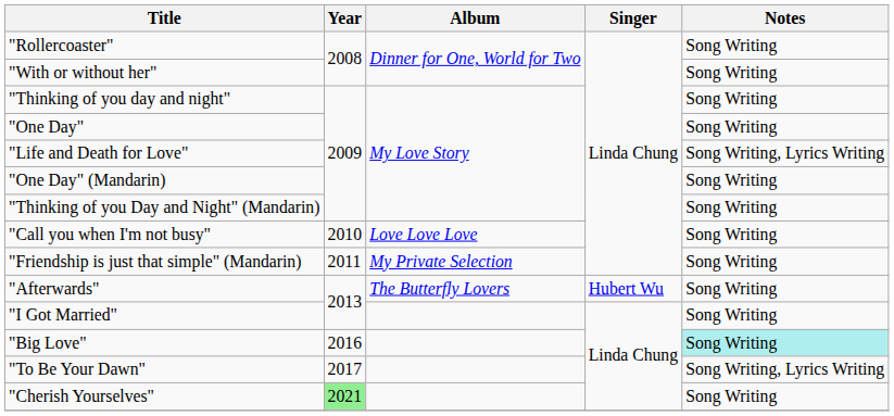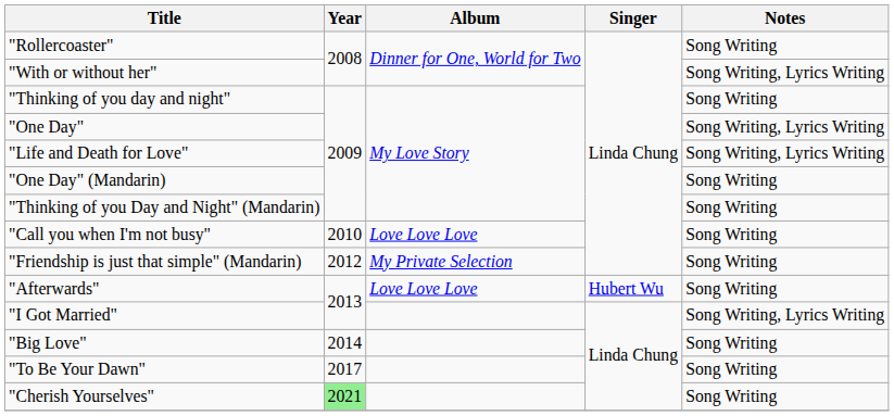 <table class="wikitable">
 <tr>
 <th scope="col">Title</th>
 <th scope="col">Year</th>
 <th scope="col">Album</th>
 <th scope="col">Singer</th>
 <th scope="col">Notes</th>
 </tr>
 <tr>
 <td>"Rollercoaster"</td>
 <td rowspan="2">2008</td>
 <td rowspan="2"><em><a href='#'>Dinner for One, World for Two</a></em></td>
 <td rowspan="9">Linda Chung</td>
 <td>Song Writing</td>
 </tr>
 <tr>
 <td>"With or without her"</td>
-<td>Song Writing</td>
+<td>Song Writing, Lyrics Writing</td>
 </tr>
 <tr>
 <td>"Thinking of you day and night"</td>
 <td rowspan="5">2009</td>
 <td rowspan="5"><a href='#'><em>My Love Story</em></a></td>
 <td>Song Writing</td>
 </tr>
 <tr>
 <td>"One Day"</td>
-<td>Song Writing</td>
+<td>Song Writing, Lyrics Writing</td>
 </tr>
 <tr>
 <td>"Life and Death for Love"</td>
 <td>Song Writing, Lyrics Writing</td>
 </tr>
 <tr>
 <td>"One Day" (Mandarin)</td>
 <td>Song Writing</td>
 </tr>
 <tr>
 <td>"Thinking of you Day and Night" (Mandarin)</td>
 <td>Song Writing</td>
 </tr>
 <tr>
 <td>"Call you when I'm not busy"</td>
 <td>2010</td>
 <td><a href='#'><em>Love Love Love</em></a></td>
 <td>Song Writing</td>
 </tr>
 <tr>
 <td>"Friendship is just that simple" (Mandarin)</td>
-<td>2011</td>
+<td>2012</td>
 <td><em><a href='#'>My Private Selection</a></em></td>
 <td>Song Writing</td>
 </tr>
 <tr>
 <td>"Afterwards"</td>
 <td rowspan="2">2013</td>
-<td><a href='#'><em>The Butterfly Lovers</em></a></td>
+<td><a href='#'><em>Love Love Love</em></a></td>
 <td><a href='#'>Hubert Wu</a></td>
 <td>Song Writing</td>
 </tr>
 <tr>
 <td>"I Got Married"</td>
 <td></td>
 <td rowspan="4">Linda Chung</td>
-<td>Song Writing</td>
+<td>Song Writing, Lyrics Writing</td>
 </tr>
 <tr>
 <td>"Big Love"</td>
-<td>2016</td>
+<td>2014</td>
 <td></td>
-<td style="background: paleturquoise;">Song Writing</td>
+<td>Song Writing</td>
 </tr>
 <tr>
 <td>"To Be Your Dawn"</td>
 <td>2017</td>
 <td></td>
-<td>Song Writing, Lyrics Writing</td>
+<td>Song Writing</td>
 </tr>
 <tr>
 <td>"Cherish Yourselves"</td>
 <td style="background: lightgreen;">2021</td>
 <td></td>
 <td>Song Writing</td>
 </tr>
 <tr>
 </tr>
 </table>
